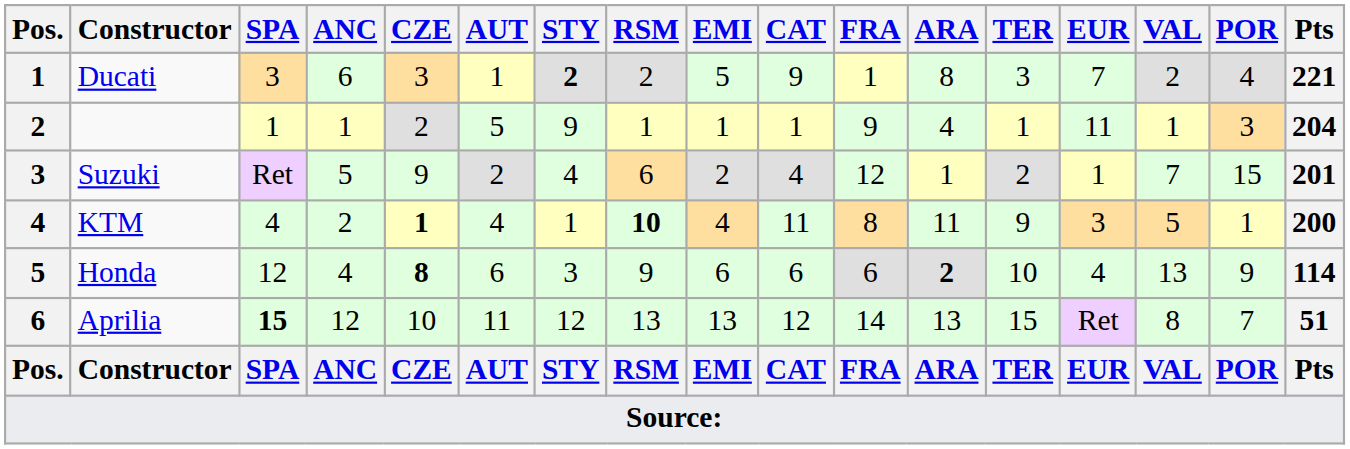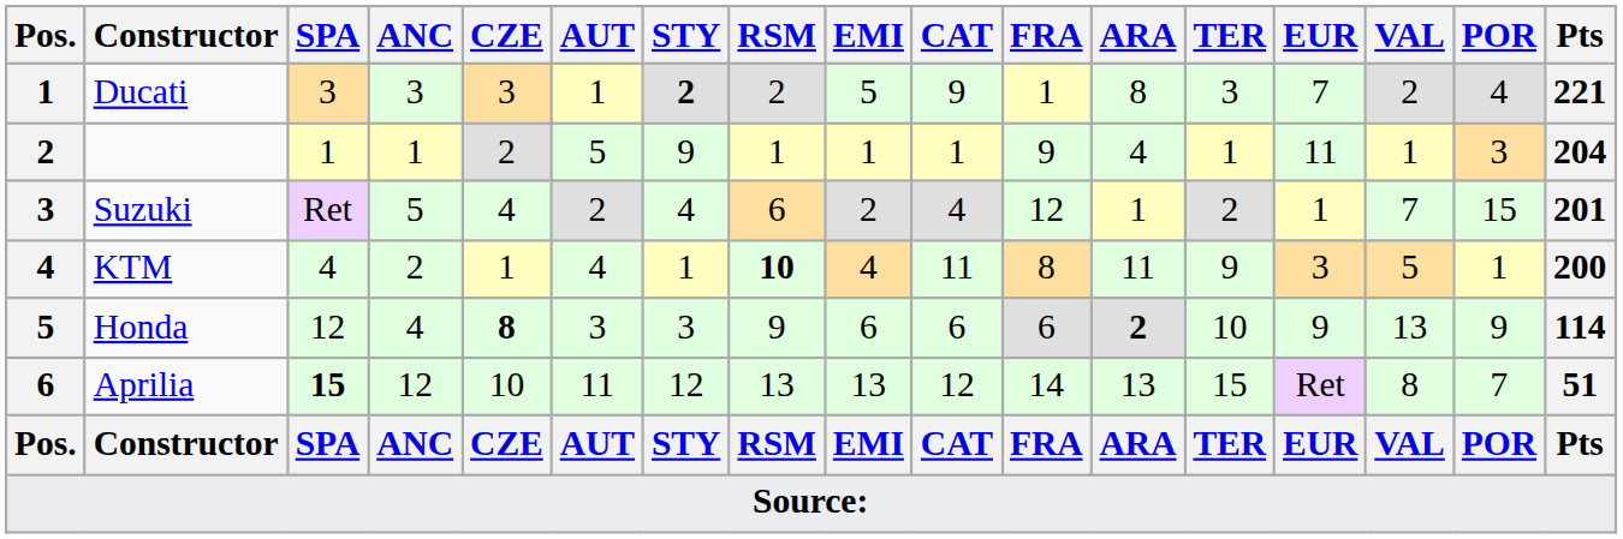 <table class="wikitable" style="font-size:85%; text-align:center;">
 <tr>
 <th>Pos.</th>
 <th>Constructor</th>
 <th><a href='#'>SPA</a><br></th>
 <th><a href='#'>ANC</a><br></th>
 <th><a href='#'>CZE</a><br></th>
 <th><a href='#'>AUT</a><br></th>
 <th><a href='#'>STY</a><br></th>
 <th><a href='#'>RSM</a><br></th>
 <th><a href='#'>EMI</a><br></th>
 <th><a href='#'>CAT</a><br></th>
 <th><a href='#'>FRA</a><br></th>
 <th><a href='#'>ARA</a><br></th>
 <th><a href='#'>TER</a><br></th>
 <th><a href='#'>EUR</a><br></th>
 <th><a href='#'>VAL</a><br></th>
 <th><a href='#'>POR</a><br></th>
 <th>Pts</th>
 </tr>
 <tr>
 <th>1</th>
 <td align="left"> <a href='#'>Ducati</a></td>
 <td style="background:#ffdf9f;">3</td>
-<td style="background:#dfffdf;">6</td>
+<td style="background:#dfffdf;">3</td>
 <td style="background:#ffdf9f;">3</td>
 <td style="background:#ffffbf;">1</td>
 <td style="background:#dfdfdf;"><strong>2</strong></td>
 <td style="background:#dfdfdf;">2</td>
 <td style="background:#dfffdf;">5</td>
 <td style="background:#dfffdf;">9</td>
 <td style="background:#ffffbf;">1</td>
 <td style="background:#dfffdf;">8</td>
 <td style="background:#dfffdf;">3</td>
 <td style="background:#dfffdf;">7</td>
 <td style="background:#dfdfdf;">2</td>
 <td style="background:#dfdfdf;">4</td>
 <th>221</th>
 </tr>
 <tr>
 <th>2</th>
 <td align="left"></td>
 <td style="background:#ffffbf;">1</td>
 <td style="background:#ffffbf;">1</td>
 <td style="background:#dfdfdf;">2</td>
 <td style="background:#dfffdf;">5</td>
 <td style="background:#dfffdf;">9</td>
 <td style="background:#ffffbf;">1</td>
 <td style="background:#ffffbf;">1</td>
 <td style="background:#ffffbf;">1</td>
 <td style="background:#dfffdf;">9</td>
 <td style="background:#dfffdf;">4</td>
 <td style="background:#ffffbf;">1</td>
 <td style="background:#dfffdf;">11</td>
 <td style="background:#ffffbf;">1</td>
 <td style="background:#ffdf9f;">3</td>
 <th>204</th>
 </tr>
 <tr>
 <th>3</th>
 <td align="left"> <a href='#'>Suzuki</a></td>
 <td style="background:#efcfff;">Ret</td>
 <td style="background:#dfffdf;">5</td>
-<td style="background:#dfffdf;">9</td>
+<td style="background:#dfffdf;">4</td>
 <td style="background:#dfdfdf;">2</td>
 <td style="background:#dfffdf;">4</td>
 <td style="background:#ffdf9f;">6</td>
 <td style="background:#dfdfdf;">2</td>
 <td style="background:#dfdfdf;">4</td>
 <td style="background:#dfffdf;">12</td>
 <td style="background:#ffffbf;">1</td>
 <td style="background:#dfdfdf;">2</td>
 <td style="background:#ffffbf;">1</td>
 <td style="background:#dfffdf;">7</td>
 <td style="background:#dfffdf;">15</td>
 <th>201</th>
 </tr>
 <tr>
 <th>4</th>
 <td align="left"> <a href='#'>KTM</a></td>
 <td style="background:#dfffdf;">4</td>
 <td style="background:#dfffdf;">2</td>
-<td style="background:#ffffbf;"><strong>1</strong></td>
+<td style="background:#ffffbf;">1</td>
 <td style="background:#dfffdf;">4</td>
 <td style="background:#ffffbf;">1</td>
 <td style="background:#dfffdf;"><strong>10</strong></td>
 <td style="background:#ffdf9f;">4</td>
 <td style="background:#dfffdf;">11</td>
 <td style="background:#ffdf9f;">8</td>
 <td style="background:#dfffdf;">11</td>
 <td style="background:#dfffdf;">9</td>
 <td style="background:#ffdf9f;">3</td>
 <td style="background:#ffdf9f;">5</td>
 <td style="background:#ffffbf;">1</td>
 <th>200</th>
 </tr>
 <tr>
 <th>5</th>
 <td align="left"> <a href='#'>Honda</a></td>
 <td style="background:#dfffdf;">12</td>
 <td style="background:#dfffdf;">4</td>
 <td style="background:#dfffdf;"><strong>8</strong></td>
-<td style="background:#dfffdf;">6</td>
+<td style="background:#dfffdf;">3</td>
 <td style="background:#dfffdf;">3</td>
 <td style="background:#dfffdf;">9</td>
 <td style="background:#dfffdf;">6</td>
 <td style="background:#dfffdf;">6</td>
 <td style="background:#dfdfdf;">6</td>
 <td style="background:#dfdfdf;"><strong>2</strong></td>
 <td style="background:#dfffdf;">10</td>
-<td style="background:#dfffdf;">4</td>
+<td style="background:#dfffdf;">9</td>
 <td style="background:#dfffdf;">13</td>
 <td style="background:#dfffdf;">9</td>
 <th>114</th>
 </tr>
 <tr>
 <th>6</th>
 <td align="left"> <a href='#'>Aprilia</a></td>
 <td style="background:#dfffdf;"><strong>15</strong></td>
 <td style="background:#dfffdf;">12</td>
 <td style="background:#dfffdf;">10</td>
 <td style="background:#dfffdf;">11</td>
 <td style="background:#dfffdf;">12</td>
 <td style="background:#dfffdf;">13</td>
 <td style="background:#dfffdf;">13</td>
 <td style="background:#dfffdf;">12</td>
 <td style="background:#dfffdf;">14</td>
 <td style="background:#dfffdf;">13</td>
 <td style="background:#dfffdf;">15</td>
 <td style="background:#efcfff;">Ret</td>
 <td style="background:#dfffdf;">8</td>
 <td style="background:#dfffdf;">7</td>
 <th>51</th>
 </tr>
 <tr>
 <th>Pos.</th>
 <th>Constructor</th>
 <th><a href='#'>SPA</a><br></th>
 <th><a href='#'>ANC</a><br></th>
 <th><a href='#'>CZE</a><br></th>
 <th><a href='#'>AUT</a><br></th>
 <th><a href='#'>STY</a><br></th>
 <th><a href='#'>RSM</a><br></th>
 <th><a href='#'>EMI</a><br></th>
 <th><a href='#'>CAT</a><br></th>
 <th><a href='#'>FRA</a><br></th>
 <th><a href='#'>ARA</a><br></th>
 <th><a href='#'>TER</a><br></th>
 <th><a href='#'>EUR</a><br></th>
 <th><a href='#'>VAL</a><br></th>
 <th><a href='#'>POR</a><br></th>
 <th>Pts</th>
 </tr>
 <tr>
 <td colspan="18" style="background-color:#EAECF0;text-align:center"><strong>Source:</strong></td>
 </tr>
 </table>
